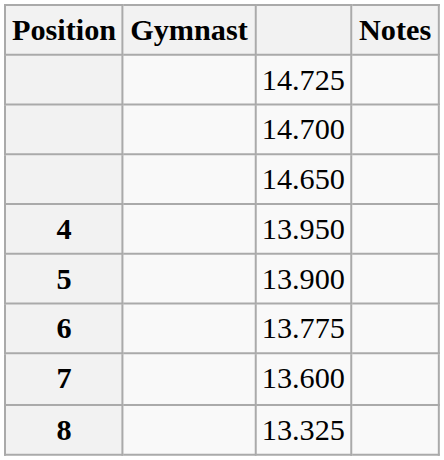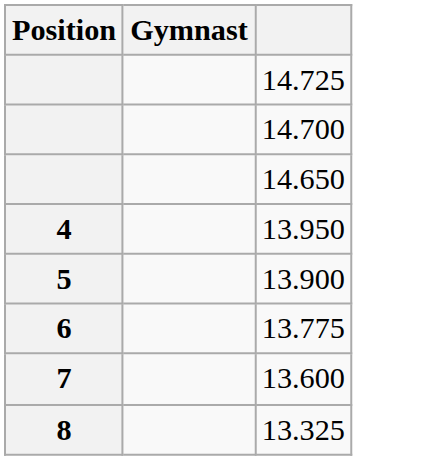 <table class="wikitable sortable" style="text-align:center; font-size:95%">
 <tr>
 <th scope=col>Position</th>
 <th scope=col>Gymnast</th>
 <th scope=col></th>
-<th scope=col>Notes</th>
 </tr>
 <tr>
 <th scope=row></th>
 <td align=left></td>
 <td>14.725</td>
-<td></td>
 </tr>
 <tr>
 <th scope=row></th>
 <td align=left></td>
 <td>14.700</td>
-<td></td>
 </tr>
 <tr>
 <th scope=row></th>
 <td align=left></td>
 <td>14.650</td>
-<td></td>
 </tr>
 <tr>
 <th scope=row>4</th>
 <td align=left></td>
 <td>13.950</td>
-<td></td>
 </tr>
 <tr>
 <th scope=row>5</th>
 <td align=left></td>
 <td>13.900</td>
-<td></td>
 </tr>
 <tr>
 <th scope=row>6</th>
 <td align=left></td>
 <td>13.775</td>
-<td></td>
 </tr>
 <tr>
 <th scope=row>7</th>
 <td align=left></td>
 <td>13.600</td>
-<td></td>
 </tr>
 <tr>
 <th scope=row>8</th>
 <td align=left></td>
 <td>13.325</td>
-<td></td>
 </tr>
 </table>
